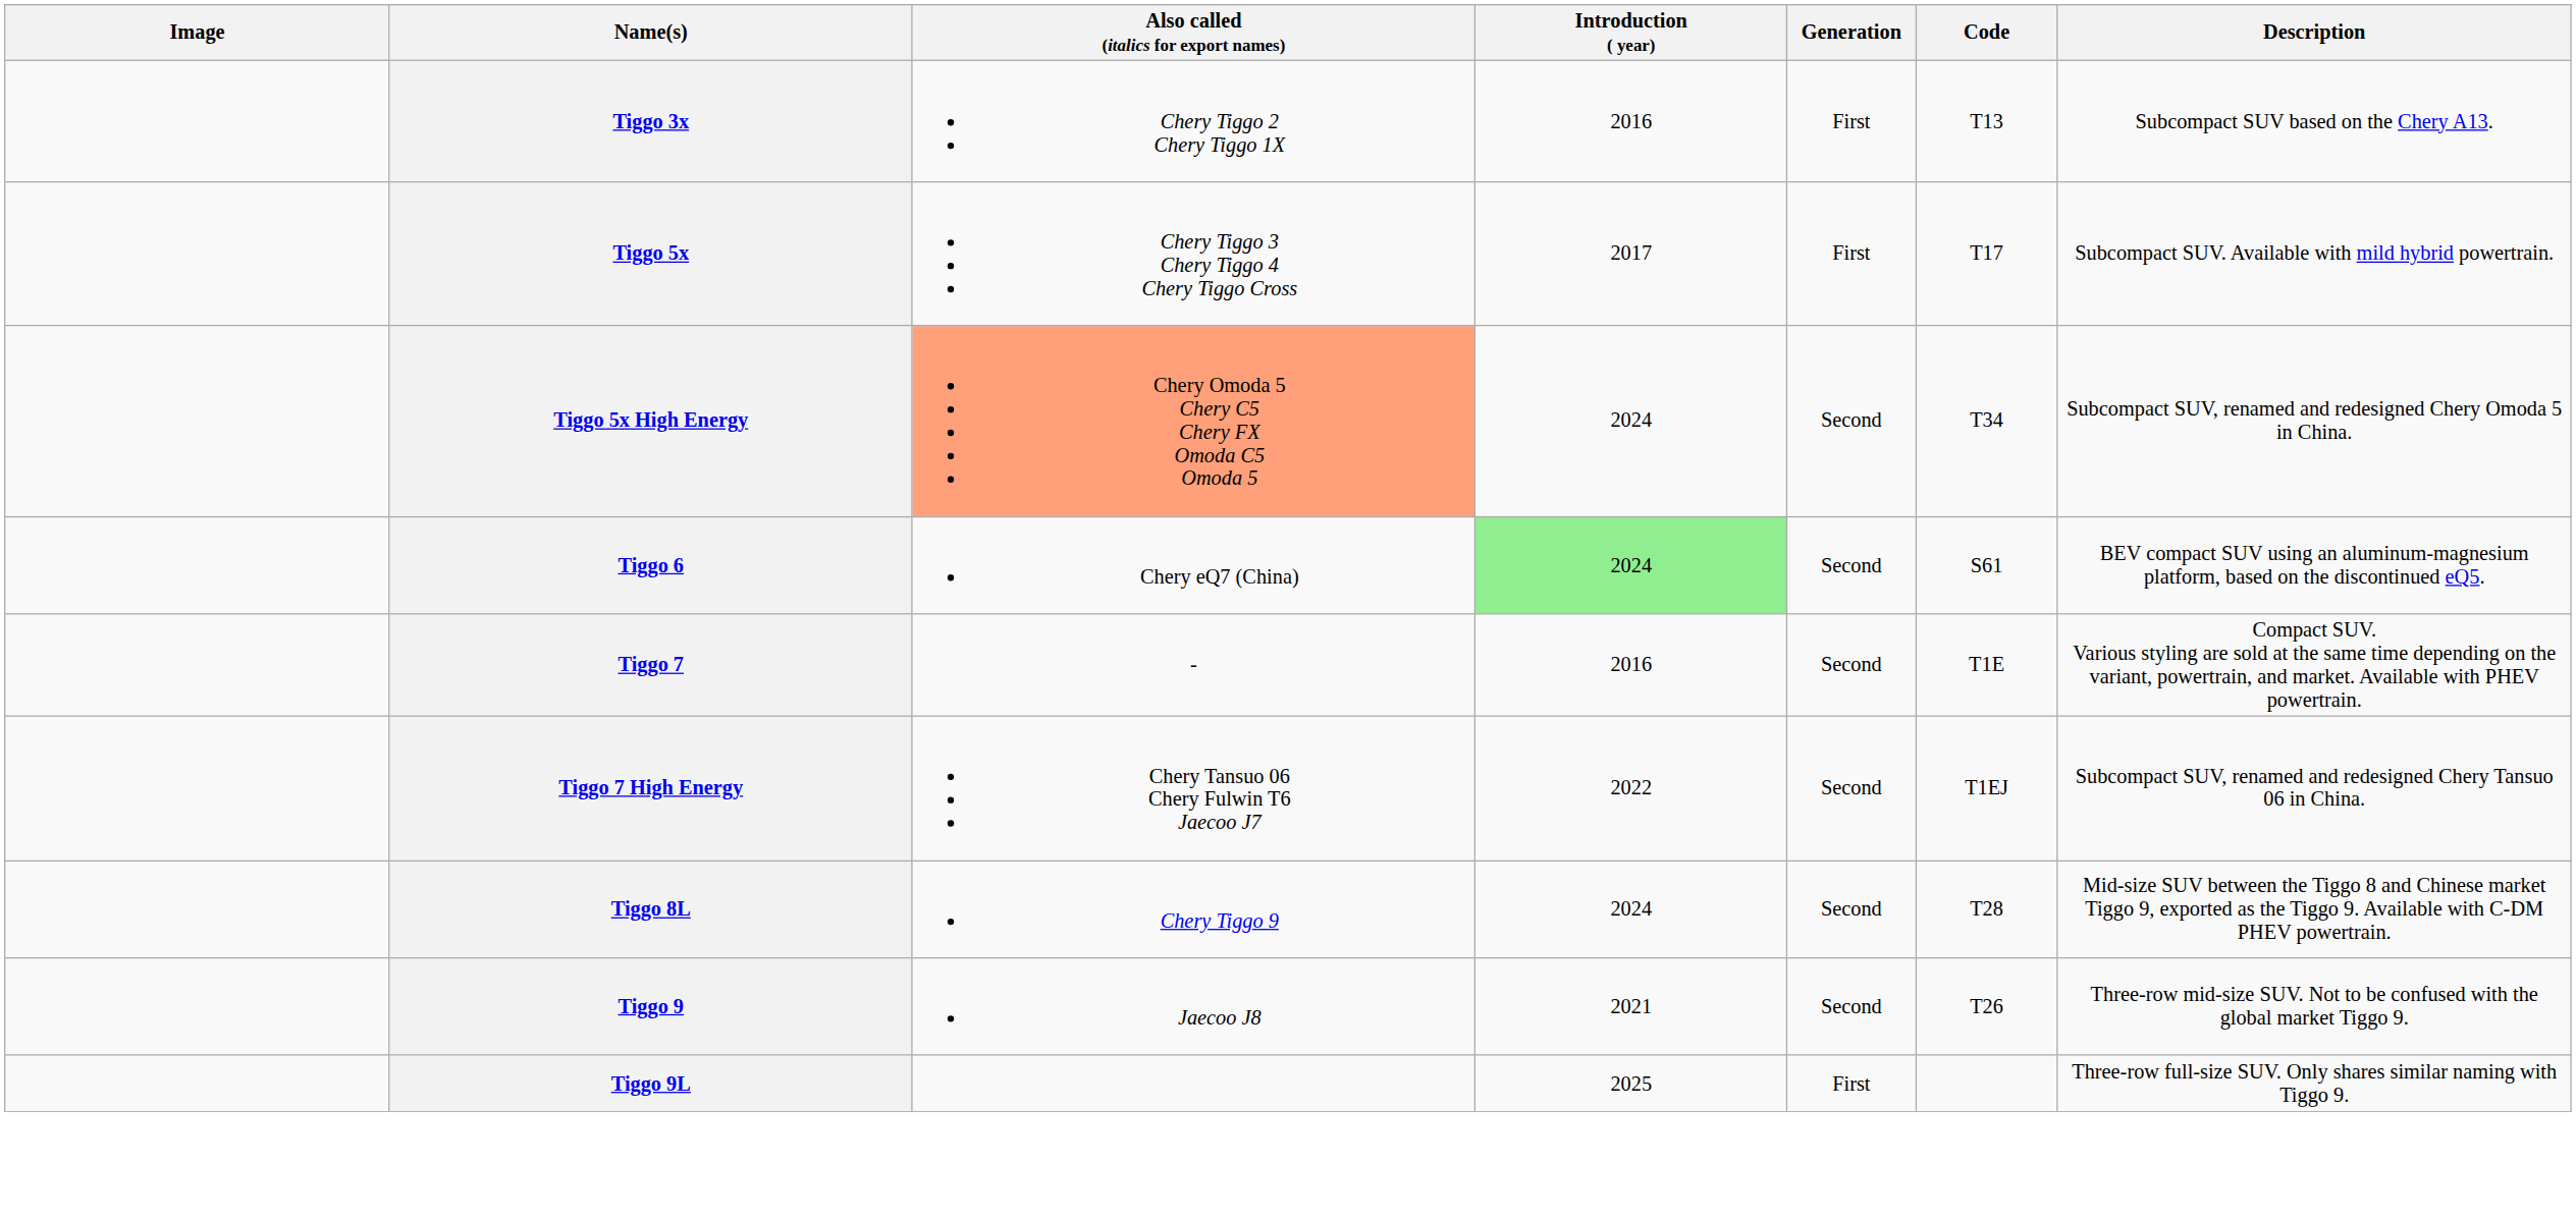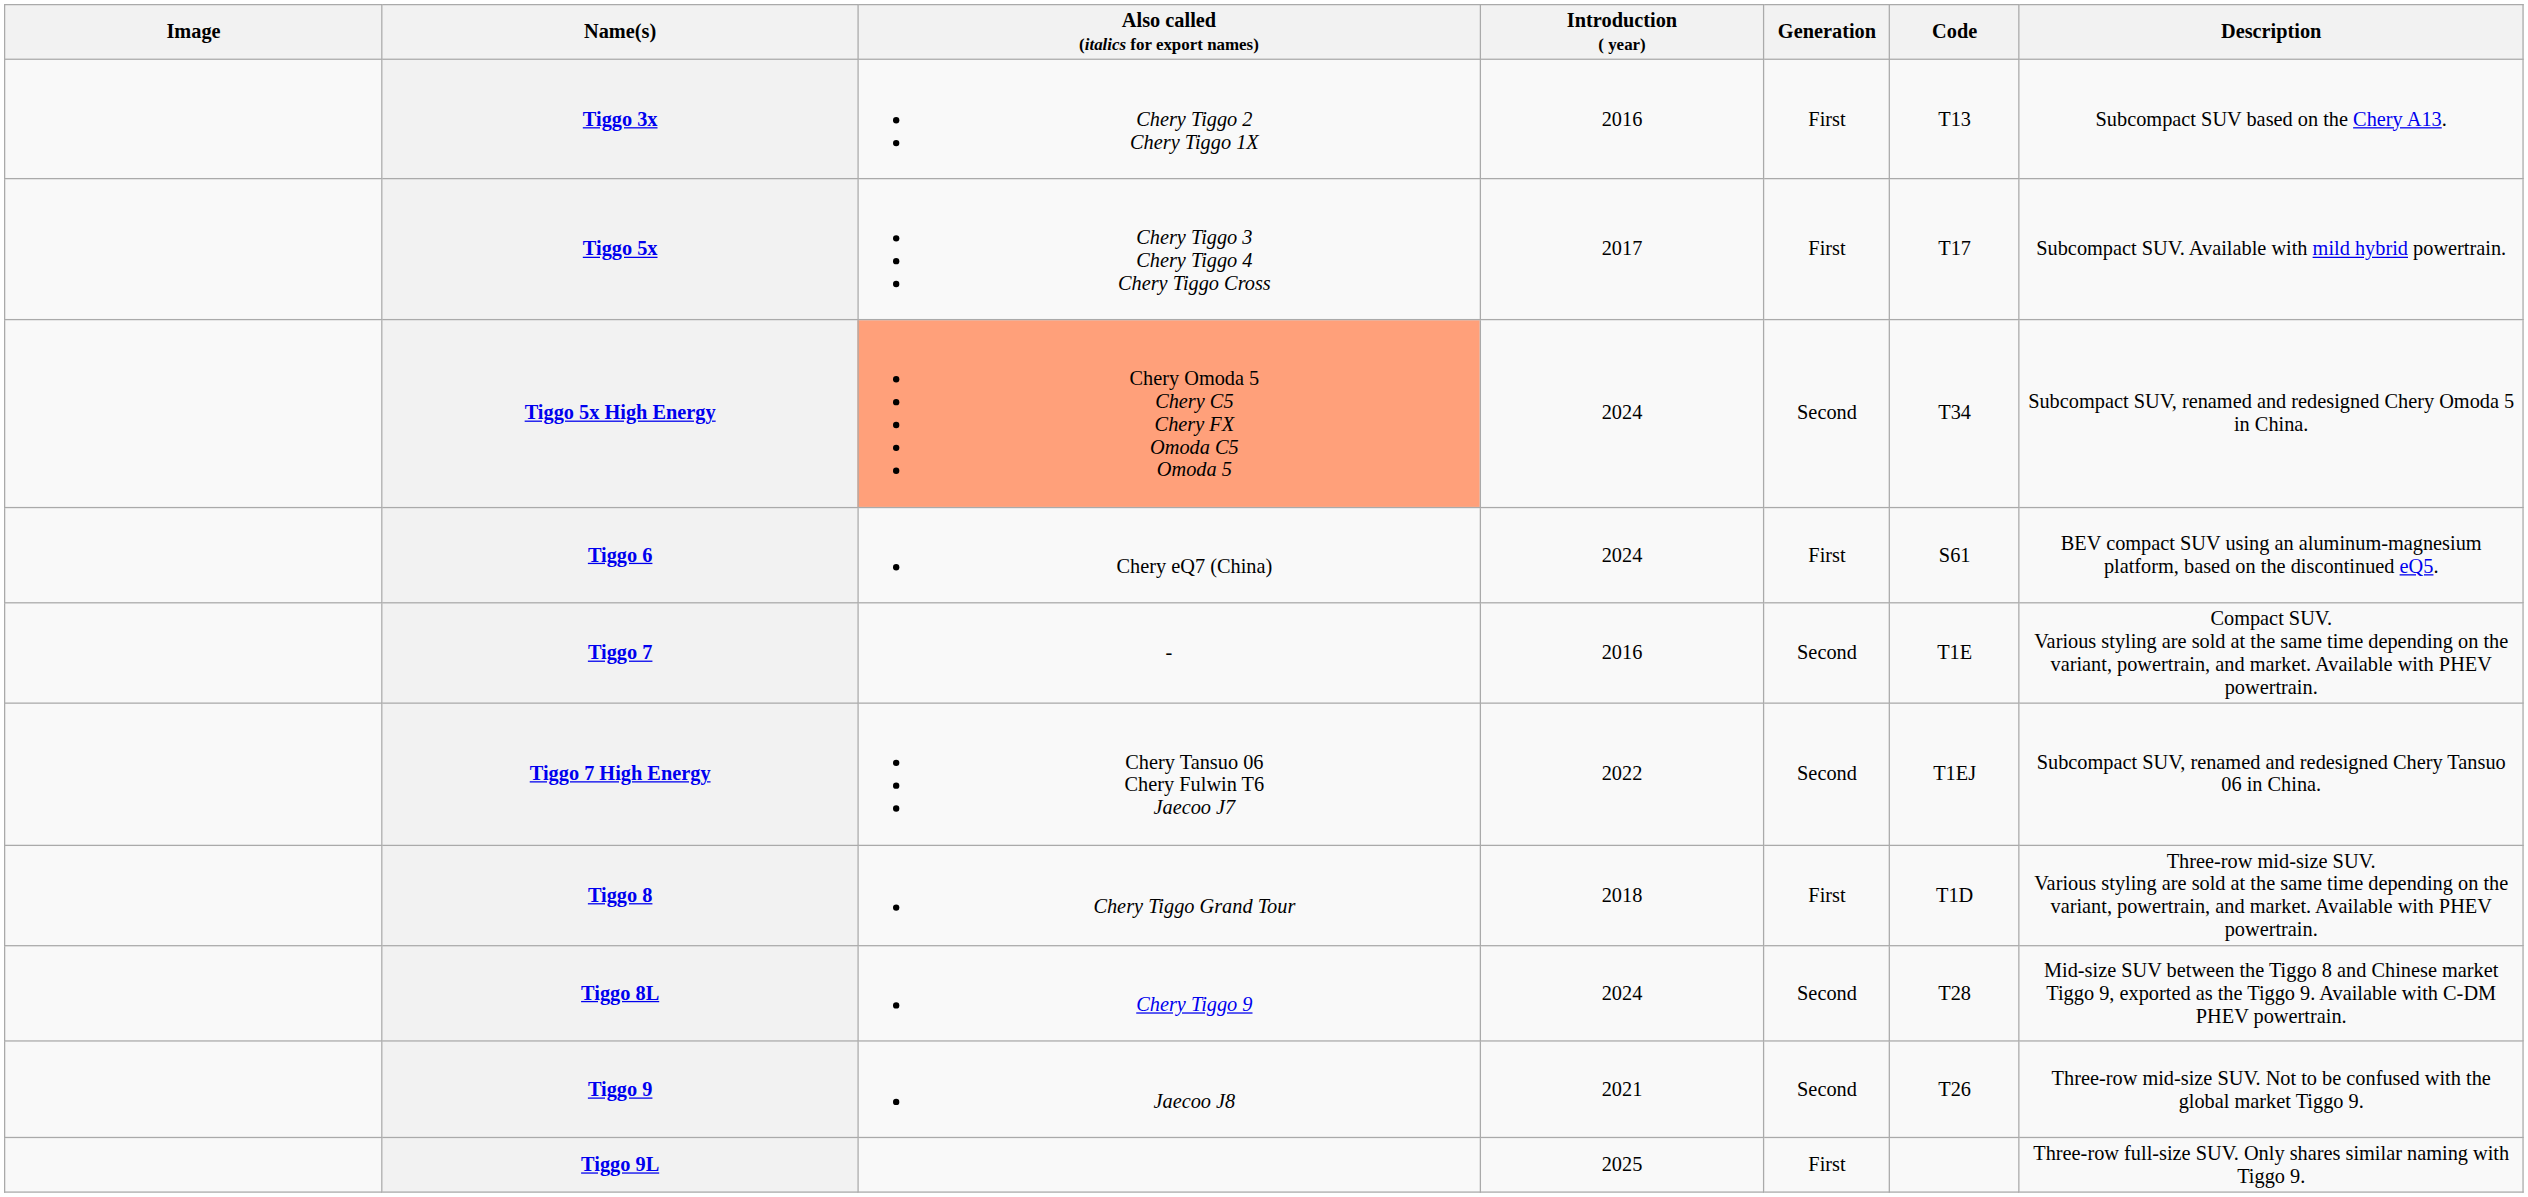 <table class="wikitable sortable" style="text-align: center; width: 100%">
 <tr>
 <th width="15%" class="unsortable">Image</th>
 <th>Name(s)</th>
 <th class="unsortable">Also called<br><small>(<em>italics</em> for export names)</small></th>
 <th>Introduction<br><small>( year)</small></th>
 <th width="5%" class="unsortable">Generation</th>
 <th class="unsortable">Code</th>
 <th width="20%" class="unsortable">Description</th>
 </tr>
 <tr>
 <td></td>
 <th><a href='#'>Tiggo 3x</a></th>
 <td><br><ul><li><em>Chery Tiggo 2</em></li><li><em>Chery Tiggo 1X</em></li></ul></td>
 <td>2016</td>
 <td>First</td>
 <td>T13</td>
 <td>Subcompact SUV based on the <a href='#'>Chery A13</a>.</td>
 </tr>
 <tr>
 <td><br></td>
 <th><a href='#'>Tiggo 5x</a></th>
 <td><br><ul><li><em>Chery Tiggo 3</em></li><li><em>Chery Tiggo 4</em></li><li><em>Chery Tiggo Cross</em></li></ul></td>
 <td>2017</td>
 <td>First</td>
 <td>T17</td>
 <td>Subcompact SUV. Available with <a href='#'>mild hybrid</a> powertrain.</td>
 </tr>
 <tr>
 <td></td>
 <th><a href='#'>Tiggo 5x High Energy</a></th>
 <td style="background: lightsalmon;"><br><ul><li>Chery Omoda 5</li><li><em>Chery C5</em></li><li><em>Chery FX</em></li><li><em>Omoda C5</em></li><li><em>Omoda 5</em></li></ul></td>
 <td>2024</td>
 <td>Second</td>
 <td>T34</td>
 <td>Subcompact SUV, renamed and redesigned Chery Omoda 5 in China.</td>
 </tr>
 <tr>
 <td></td>
 <th><a href='#'>Tiggo 6</a></th>
 <td><br><ul><li>Chery eQ7 (China)</li></ul></td>
-<td style="background: lightgreen;">2024</td>
-<td>Second</td>
+<td>2024</td>
+<td>First</td>
 <td>S61</td>
 <td>BEV compact SUV using an aluminum-magnesium platform, based on the discontinued <a href='#'>eQ5</a>.</td>
 </tr>
 <tr>
 <td><br></td>
 <th><a href='#'>Tiggo 7</a></th>
 <td>-</td>
 <td>2016</td>
 <td>Second</td>
 <td>T1E</td>
 <td>Compact SUV.<br>Various styling are sold at the same time depending on the variant, powertrain, and market. Available with PHEV powertrain.</td>
 </tr>
 <tr>
 <td></td>
 <th><a href='#'>Tiggo 7 High Energy</a></th>
 <td><br><ul><li>Chery Tansuo 06</li><li>Chery Fulwin T6</li><li><em>Jaecoo J7</em></li></ul></td>
 <td>2022</td>
 <td>Second</td>
 <td>T1EJ</td>
 <td>Subcompact SUV, renamed and redesigned Chery Tansuo 06 in China.</td>
+</tr>
+<tr>
+<td><br></td>
+<th><a href='#'>Tiggo 8</a></th>
+<td><br><ul><li><em>Chery Tiggo Grand Tour</em></li></ul></td>
+<td>2018</td>
+<td>First</td>
+<td>T1D</td>
+<td>Three-row mid-size SUV.<br>Various styling are sold at the same time depending on the variant, powertrain, and market. Available with PHEV powertrain.</td>
 </tr>
 <tr>
 <td></td>
 <th><a href='#'>Tiggo 8L</a></th>
 <td><br><ul><li><em><a href='#'>Chery Tiggo 9</a></em></li></ul></td>
 <td>2024</td>
 <td>Second</td>
 <td>T28</td>
 <td>Mid-size SUV between the Tiggo 8 and Chinese market Tiggo 9, exported as the Tiggo 9. Available with C-DM PHEV powertrain.</td>
 </tr>
 <tr>
 <td></td>
 <th><a href='#'>Tiggo 9</a></th>
 <td><br><ul><li><em>Jaecoo J8</em></li></ul></td>
 <td>2021</td>
 <td>Second</td>
 <td>T26</td>
 <td>Three-row mid-size SUV. Not to be confused with the global market Tiggo 9.</td>
 </tr>
 <tr>
 <td></td>
 <th><a href='#'>Tiggo 9L</a></th>
 <td></td>
 <td>2025</td>
 <td>First</td>
 <td></td>
 <td>Three-row full-size SUV. Only shares similar naming with Tiggo 9.</td>
 </tr>
 </table>
